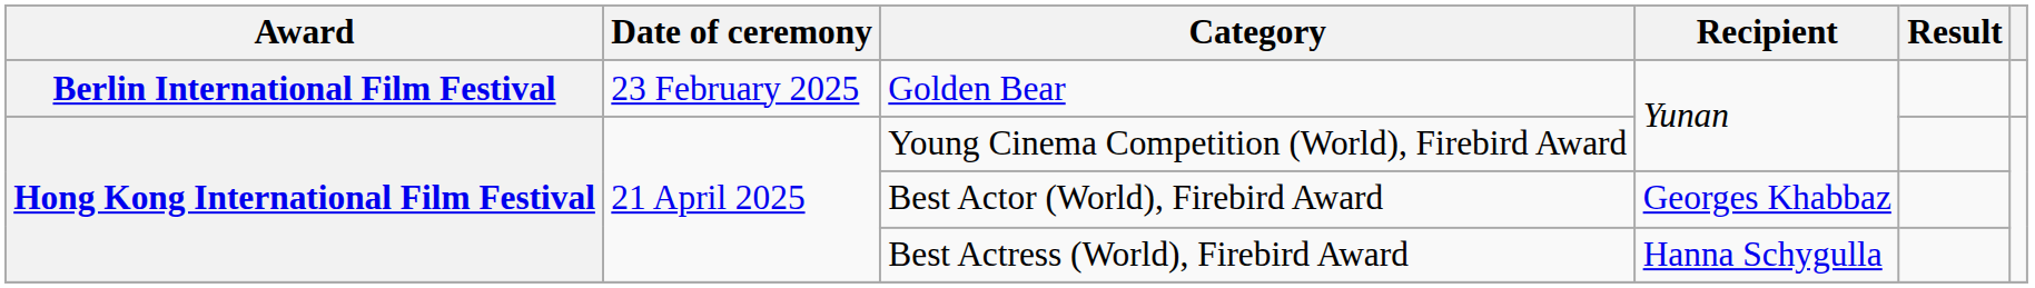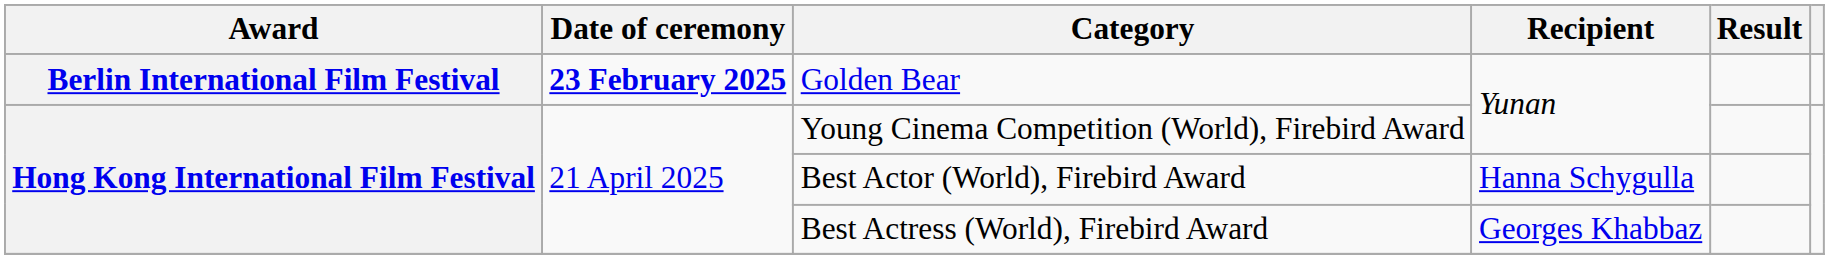 <table class="wikitable sortable plainrowheaders">
 <tr>
 <th>Award</th>
 <th>Date of ceremony</th>
 <th>Category</th>
 <th>Recipient</th>
 <th>Result</th>
 <th></th>
 </tr>
 <tr>
 <th scope="row" rowspan="1"><a href='#'>Berlin International Film Festival</a></th>
-<td rowspan="1"><a href='#'>23 February 2025</a></td>
+<td rowspan="1"><strong><a href='#'>23 February 2025</a></strong></td>
 <td><a href='#'>Golden Bear</a></td>
 <td rowspan="2"><em>Yunan</em></td>
 <td></td>
 <td align="center"></td>
 </tr>
 <tr>
 <th scope="row" rowspan="3"><a href='#'>Hong Kong International Film Festival</a></th>
 <td rowspan="3"><a href='#'>21 April 2025</a></td>
 <td>Young Cinema Competition (World), Firebird Award</td>
 <td></td>
 <td align="center" rowspan="3"></td>
 </tr>
 <tr>
 <td>Best Actor (World), Firebird Award</td>
-<td><a href='#'>Georges Khabbaz</a></td>
+<td><a href='#'>Hanna Schygulla</a></td>
 <td></td>
 </tr>
 <tr>
 <td>Best Actress (World), Firebird Award</td>
-<td><a href='#'>Hanna Schygulla</a></td>
+<td><a href='#'>Georges Khabbaz</a></td>
 <td></td>
 </tr>
 <tr>
 </tr>
 </table>
